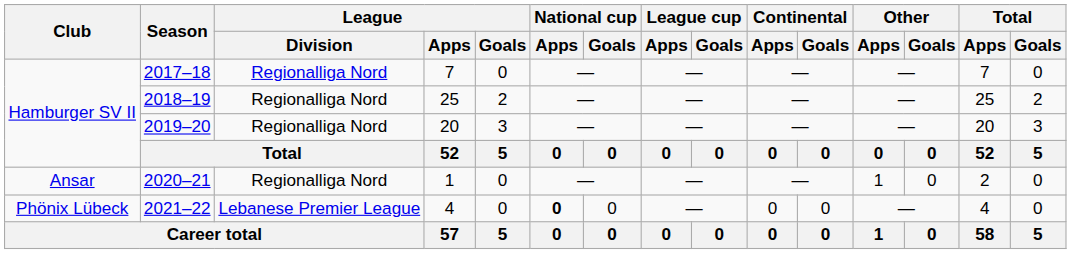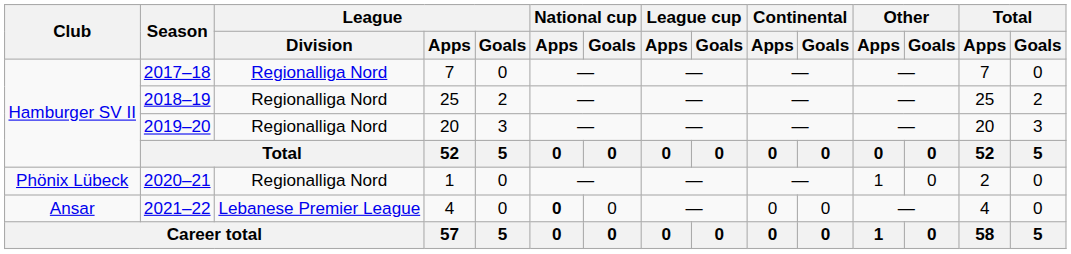 <table class="wikitable" style="text-align:center">
 <tr>
 <th rowspan="2">Club</th>
 <th rowspan="2">Season</th>
 <th colspan="3">League</th>
 <th colspan="2">National cup</th>
 <th colspan="2">League cup</th>
 <th colspan="2">Continental</th>
 <th colspan="2">Other</th>
 <th colspan="2">Total</th>
 </tr>
 <tr>
 <th>Division</th>
 <th>Apps</th>
 <th>Goals</th>
 <th>Apps</th>
 <th>Goals</th>
 <th>Apps</th>
 <th>Goals</th>
 <th>Apps</th>
 <th>Goals</th>
 <th>Apps</th>
 <th>Goals</th>
 <th>Apps</th>
 <th>Goals</th>
 </tr>
 <tr>
 <td rowspan="4"><a href='#'>Hamburger SV II</a></td>
 <td><a href='#'>2017–18</a></td>
 <td><a href='#'>Regionalliga Nord</a></td>
 <td>7</td>
 <td>0</td>
 <td colspan="2">—</td>
 <td colspan="2">—</td>
 <td colspan="2">—</td>
 <td colspan="2">—</td>
 <td>7</td>
 <td>0</td>
 </tr>
 <tr>
 <td><a href='#'>2018–19</a></td>
 <td>Regionalliga Nord</td>
 <td>25</td>
 <td>2</td>
 <td colspan="2">—</td>
 <td colspan="2">—</td>
 <td colspan="2">—</td>
 <td colspan="2">—</td>
 <td>25</td>
 <td>2</td>
 </tr>
 <tr>
 <td><a href='#'>2019–20</a></td>
 <td>Regionalliga Nord</td>
 <td>20</td>
 <td>3</td>
 <td colspan="2">—</td>
 <td colspan="2">—</td>
 <td colspan="2">—</td>
 <td colspan="2">—</td>
 <td>20</td>
 <td>3</td>
 </tr>
 <tr>
 <th colspan="2">Total</th>
 <th>52</th>
 <th>5</th>
 <th>0</th>
 <th>0</th>
 <th>0</th>
 <th>0</th>
 <th>0</th>
 <th>0</th>
 <th>0</th>
 <th>0</th>
 <th>52</th>
 <th>5</th>
 </tr>
 <tr>
-<td><a href='#'>Ansar</a></td>
+<td><a href='#'>Phönix Lübeck</a></td>
 <td><a href='#'>2020–21</a></td>
 <td>Regionalliga Nord</td>
 <td>1</td>
 <td>0</td>
 <td colspan="2">—</td>
 <td colspan="2">—</td>
 <td colspan="2">—</td>
 <td>1</td>
 <td>0</td>
 <td>2</td>
 <td>0</td>
 </tr>
 <tr>
-<td><a href='#'>Phönix Lübeck</a></td>
+<td><a href='#'>Ansar</a></td>
 <td><a href='#'>2021–22</a></td>
 <td><a href='#'>Lebanese Premier League</a></td>
 <td>4</td>
 <td>0</td>
 <td><strong>0</strong></td>
 <td>0</td>
 <td colspan="2">—</td>
 <td>0</td>
 <td>0</td>
 <td colspan="2">—</td>
 <td>4</td>
 <td>0</td>
 </tr>
 <tr>
 <th colspan="3">Career total</th>
 <th>57</th>
 <th>5</th>
 <th>0</th>
 <th>0</th>
 <th>0</th>
 <th>0</th>
 <th>0</th>
 <th>0</th>
 <th>1</th>
 <th>0</th>
 <th>58</th>
 <th>5</th>
 </tr>
 </table>
